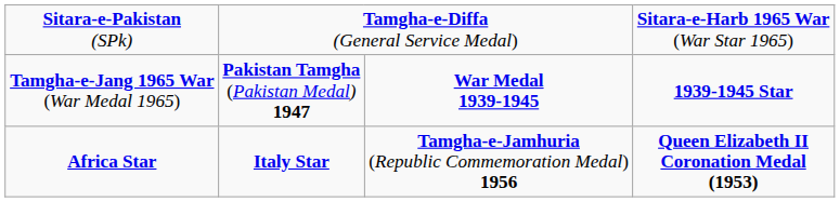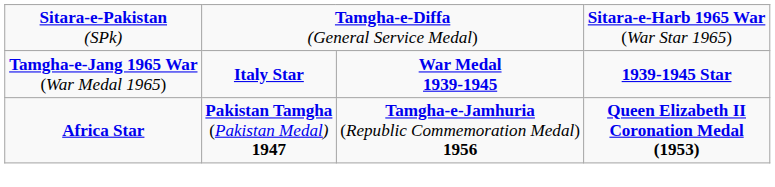 <table class="wikitable" style="margin:1em auto; text-align:center;">
 <tr>
 <td><strong><a href='#'>Sitara-e-Pakistan</a></strong><br><em>(SPk)</em></td>
 <td colspan="2"><strong><a href='#'>Tamgha-e-Diffa</a></strong><br><em>(General Service Medal</em>)</td>
 <td><strong><a href='#'>Sitara-e-Harb 1965 War</a></strong><br>(<em>War Star 1965</em>)</td>
 </tr>
 <tr>
 <td><strong><a href='#'>Tamgha-e-Jang 1965 War</a></strong><br>(<em>War Medal 1965</em>)</td>
-<td><strong><a href='#'>Pakistan Tamgha</a></strong><br>(<em><a href='#'>Pakistan Medal</a>)</em><br><strong>1947</strong></td>
+<td><strong><a href='#'>Italy Star</a></strong></td>
 <td><strong><a href='#'>War Medal</a></strong><br><strong><a href='#'>1939-1945</a></strong></td>
 <td><strong><a href='#'>1939-1945 Star</a></strong></td>
 </tr>
 <tr>
 <td><strong><a href='#'>Africa Star</a></strong></td>
-<td><strong><a href='#'>Italy Star</a></strong></td>
+<td><strong><a href='#'>Pakistan Tamgha</a></strong><br>(<em><a href='#'>Pakistan Medal</a>)</em><br><strong>1947</strong></td>
 <td><strong><a href='#'>Tamgha-e-Jamhuria</a></strong><br>(<em>Republic Commemoration Medal</em>)<br><strong>1956</strong></td>
 <td><strong><a href='#'>Queen Elizabeth II</a></strong><br><strong><a href='#'>Coronation Medal</a></strong><br><strong>(1953)</strong></td>
 </tr>
 </table>
